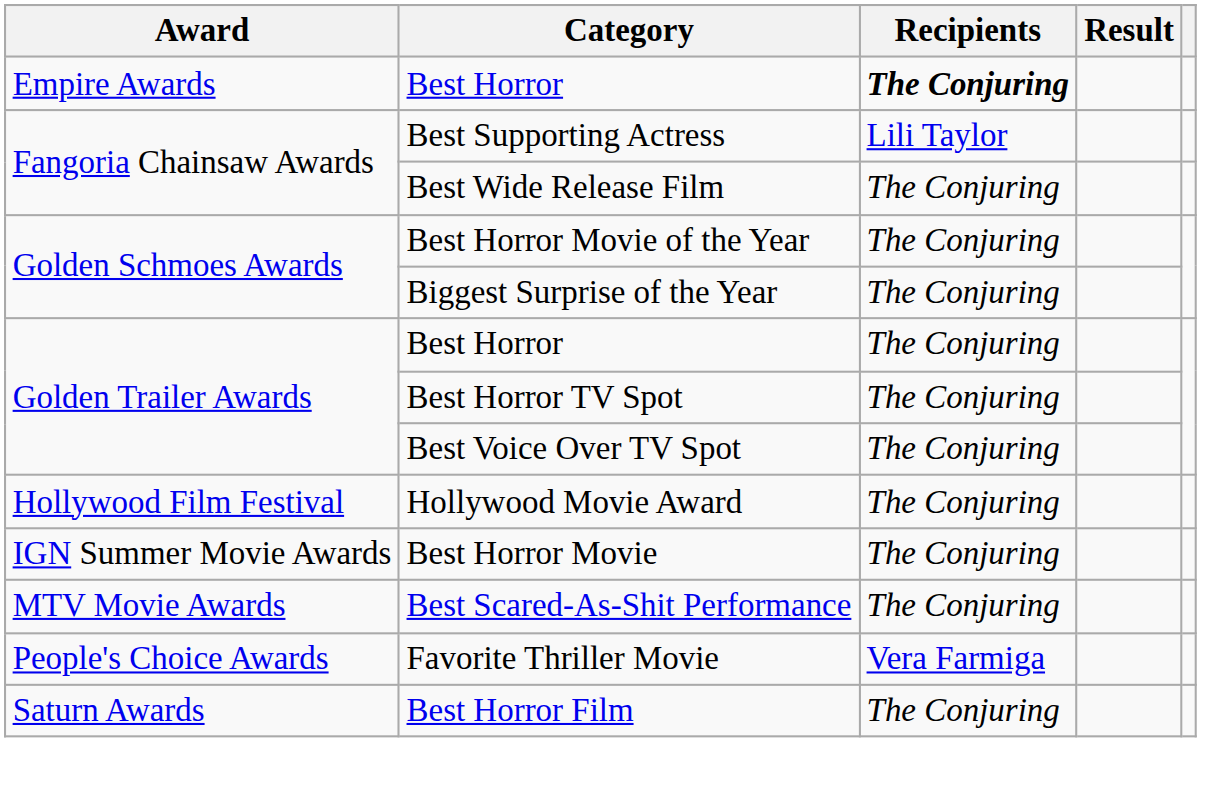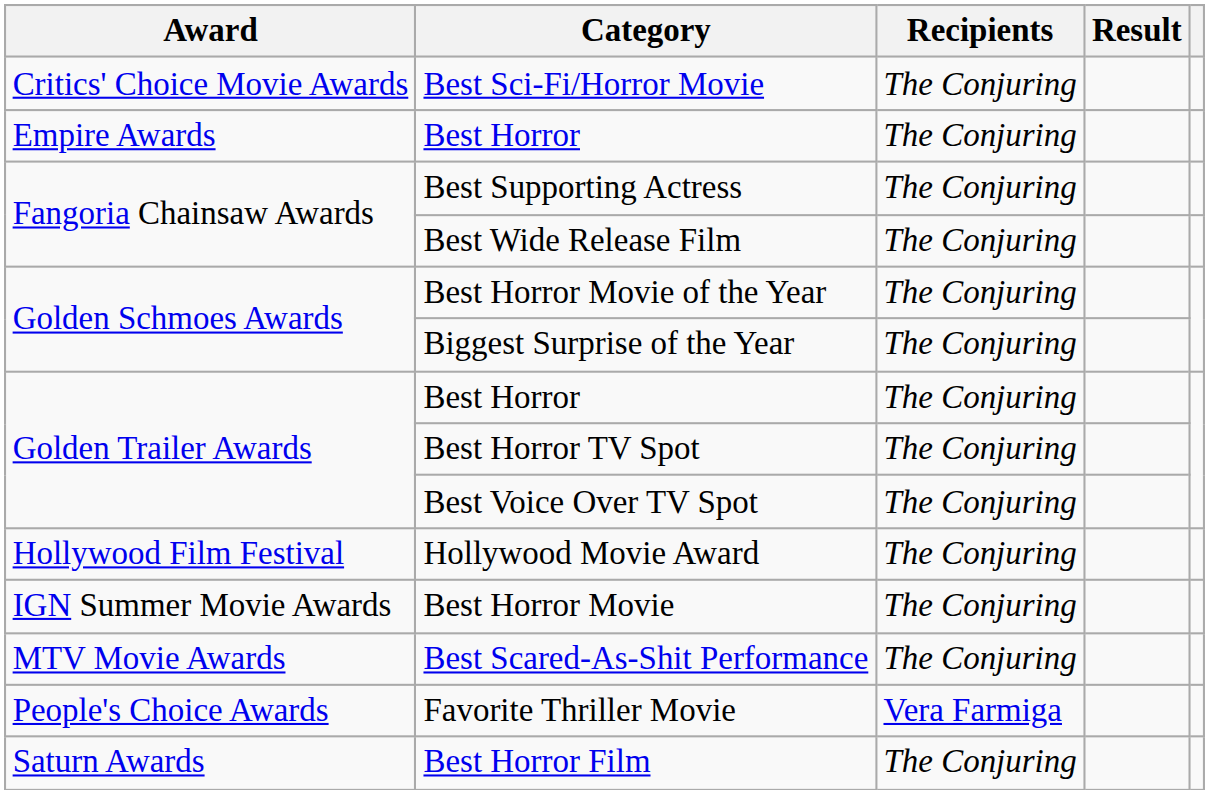 <table class="wikitable sortable">
 <tr>
 <th>Award</th>
 <th>Category</th>
 <th>Recipients</th>
 <th>Result</th>
 <th class="unsortable"></th>
 </tr>
 <tr>
+<td><a href='#'>Critics' Choice Movie Awards</a></td>
+<td><a href='#'>Best Sci-Fi/Horror Movie</a></td>
+<td data-sort-value="Conjuring, The"><em>The Conjuring</em></td>
+<td></td>
+<td></td>
+</tr>
+<tr>
 <td><a href='#'>Empire Awards</a></td>
 <td><a href='#'>Best Horror</a></td>
-<td data-sort-value="Conjuring, The"><strong><em>The Conjuring</em></strong></td>
+<td data-sort-value="Conjuring, The"><em>The Conjuring</em></td>
 <td></td>
 <td></td>
 </tr>
 <tr>
 <td rowspan="2"><a href='#'>Fangoria</a> Chainsaw Awards</td>
 <td>Best Supporting Actress</td>
-<td data-sort-value="Taylor, Lili"><a href='#'>Lili Taylor</a></td>
+<td><em>The Conjuring</em></td>
 <td></td>
 <td></td>
 </tr>
 <tr>
 <td>Best Wide Release Film</td>
 <td data-sort-value="Conjuring, The"><em>The Conjuring</em></td>
 <td></td>
 <td></td>
 </tr>
 <tr>
 <td rowspan="2"><a href='#'>Golden Schmoes Awards</a></td>
 <td>Best Horror Movie of the Year</td>
 <td><em>The Conjuring</em></td>
 <td></td>
 <td rowspan="2"></td>
 </tr>
 <tr>
 <td>Biggest Surprise of the Year</td>
 <td><em>The Conjuring</em></td>
 <td></td>
 </tr>
 <tr>
 <td rowspan="3"><a href='#'>Golden Trailer Awards</a></td>
 <td>Best Horror</td>
 <td><em>The Conjuring</em></td>
 <td></td>
 <td rowspan="3"></td>
 </tr>
 <tr>
 <td>Best Horror TV Spot</td>
 <td><em>The Conjuring</em></td>
 <td></td>
 </tr>
 <tr>
 <td>Best Voice Over TV Spot</td>
 <td><em>The Conjuring</em></td>
 <td></td>
 </tr>
 <tr>
 <td><a href='#'>Hollywood Film Festival</a></td>
 <td>Hollywood Movie Award</td>
 <td data-sort-value="Conjuring, The"><em>The Conjuring</em></td>
 <td></td>
 <td></td>
 </tr>
 <tr>
 <td><a href='#'>IGN</a> Summer Movie Awards</td>
 <td>Best Horror Movie</td>
 <td data-sort-value="Conjuring, The"><em>The Conjuring</em></td>
 <td></td>
 <td></td>
 </tr>
 <tr>
 <td><a href='#'>MTV Movie Awards</a></td>
 <td><a href='#'>Best Scared-As-Shit Performance</a></td>
 <td data-sort-value="Conjuring, The"><em>The Conjuring</em></td>
 <td></td>
 <td></td>
 </tr>
 <tr>
 <td><a href='#'>People's Choice Awards</a></td>
 <td>Favorite Thriller Movie</td>
 <td data-sort-value="Farmiga, Vera"><a href='#'>Vera Farmiga</a></td>
 <td></td>
 <td></td>
 </tr>
 <tr>
 <td><a href='#'>Saturn Awards</a></td>
 <td><a href='#'>Best Horror Film</a></td>
 <td data-sort-value="Conjuring, The"><em>The Conjuring</em></td>
 <td></td>
 <td></td>
 </tr>
 </table>
